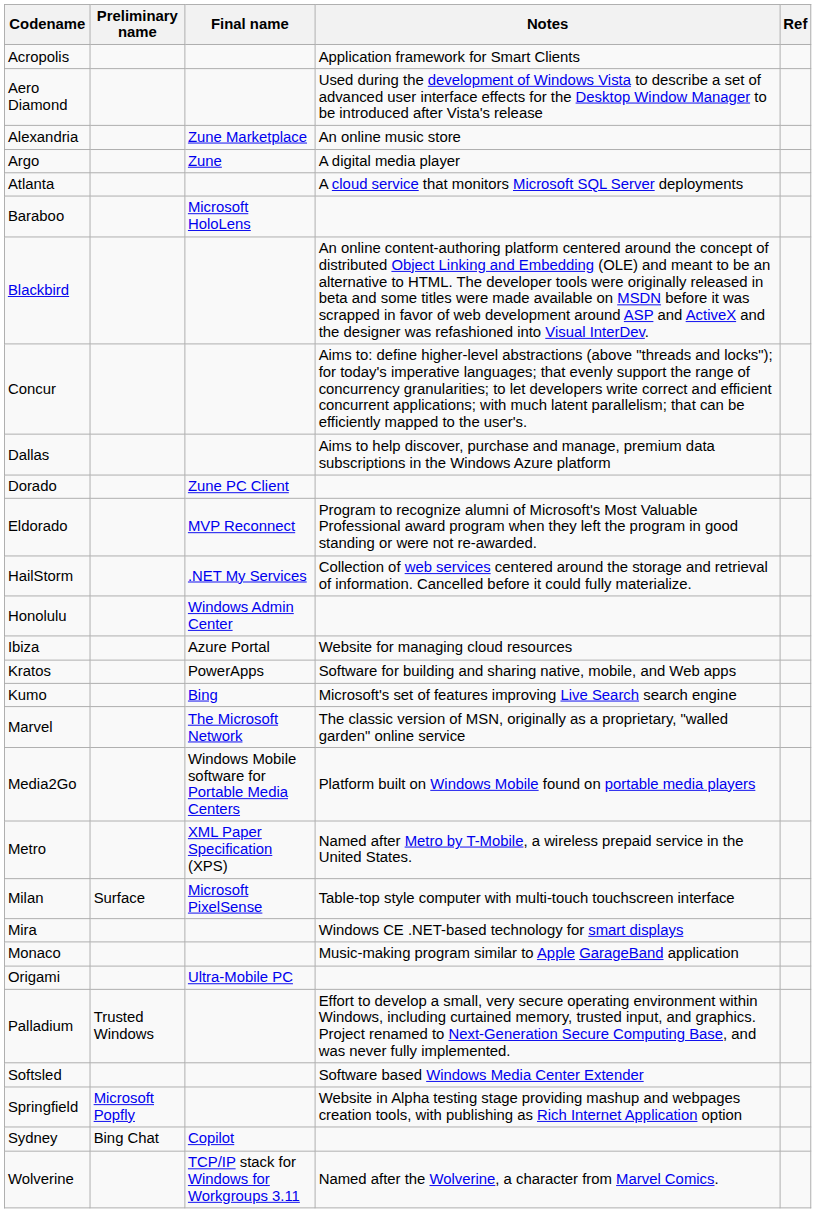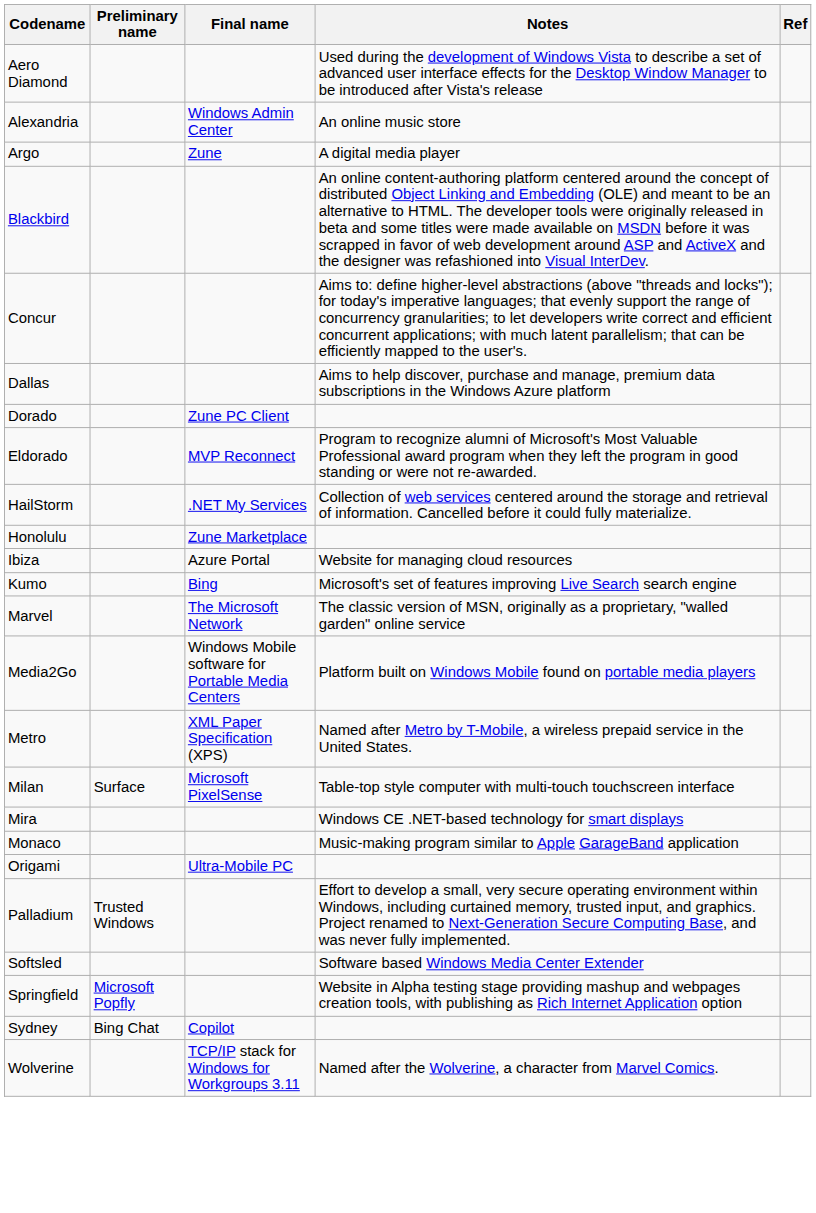 <table class="sortable wikitable">
 <tr>
 <th>Codename</th>
 <th>Preliminary name</th>
 <th>Final name</th>
 <th>Notes</th>
 <th>Ref</th>
-</tr>
-<tr>
-<td>Acropolis</td>
-<td></td>
-<td></td>
-<td>Application framework for Smart Clients</td>
-<td></td>
 </tr>
 <tr>
 <td>Aero Diamond</td>
 <td></td>
 <td></td>
 <td>Used during the <a href='#'>development of Windows Vista</a> to describe a set of advanced user interface effects for the <a href='#'>Desktop Window Manager</a> to be introduced after Vista's release</td>
 <td></td>
 </tr>
 <tr>
 <td>Alexandria</td>
 <td></td>
-<td><a href='#'>Zune Marketplace</a></td>
+<td><a href='#'>Windows Admin Center</a></td>
 <td>An online music store</td>
 <td></td>
 </tr>
 <tr>
 <td>Argo</td>
 <td></td>
 <td><a href='#'>Zune</a></td>
 <td>A digital media player</td>
-<td></td>
-</tr>
-<tr>
-<td>Atlanta</td>
-<td></td>
-<td></td>
-<td>A <a href='#'>cloud service</a> that monitors <a href='#'>Microsoft SQL Server</a> deployments</td>
-<td></td>
-</tr>
-<tr>
-<td>Baraboo</td>
-<td></td>
-<td><a href='#'>Microsoft HoloLens</a></td>
-<td></td>
 <td></td>
 </tr>
 <tr>
 <td><a href='#'>Blackbird</a></td>
 <td></td>
 <td></td>
 <td>An online content-authoring platform centered around the concept of distributed <a href='#'>Object Linking and Embedding</a> (OLE) and meant to be an alternative to HTML. The developer tools were originally released in beta and some titles were made available on <a href='#'>MSDN</a> before it was scrapped in favor of web development around <a href='#'>ASP</a> and <a href='#'>ActiveX</a> and the designer was refashioned into <a href='#'>Visual InterDev</a>.</td>
 <td></td>
 </tr>
 <tr>
 <td>Concur</td>
 <td></td>
 <td></td>
 <td>Aims to: define higher-level abstractions (above "threads and locks"); for today's imperative languages; that evenly support the range of concurrency granularities; to let developers write correct and efficient concurrent applications; with much latent parallelism; that can be efficiently mapped to the user's.</td>
 <td></td>
 </tr>
 <tr>
 <td>Dallas</td>
 <td></td>
 <td></td>
 <td>Aims to help discover, purchase and manage, premium data subscriptions in the Windows Azure platform</td>
 <td></td>
 </tr>
 <tr>
 <td>Dorado</td>
 <td></td>
 <td><a href='#'>Zune PC Client</a></td>
 <td></td>
 <td></td>
 </tr>
 <tr>
 <td>Eldorado</td>
 <td></td>
 <td><a href='#'>MVP Reconnect</a></td>
 <td>Program to recognize alumni of Microsoft's Most Valuable Professional award program when they left the program in good standing or were not re-awarded.</td>
 <td></td>
 </tr>
 <tr>
 <td>HailStorm</td>
 <td></td>
 <td><a href='#'>.NET My Services</a></td>
 <td>Collection of <a href='#'>web services</a> centered around the storage and retrieval of information. Cancelled before it could fully materialize.</td>
 <td></td>
 </tr>
 <tr>
 <td>Honolulu</td>
 <td></td>
-<td><a href='#'>Windows Admin Center</a></td>
+<td><a href='#'>Zune Marketplace</a></td>
 <td></td>
 <td></td>
 </tr>
 <tr>
 <td>Ibiza</td>
 <td></td>
 <td>Azure Portal</td>
 <td>Website for managing cloud resources</td>
-<td></td>
-</tr>
-<tr>
-<td>Kratos</td>
-<td></td>
-<td>PowerApps</td>
-<td>Software for building and sharing native, mobile, and Web apps</td>
 <td></td>
 </tr>
 <tr>
 <td>Kumo</td>
 <td></td>
 <td><a href='#'>Bing</a></td>
 <td>Microsoft's set of features improving <a href='#'>Live Search</a> search engine</td>
 <td></td>
 </tr>
 <tr>
 <td>Marvel</td>
 <td></td>
 <td><a href='#'>The Microsoft Network</a></td>
 <td>The classic version of MSN, originally as a proprietary, "walled garden" online service</td>
 <td></td>
 </tr>
 <tr>
 <td>Media2Go</td>
 <td></td>
 <td>Windows Mobile software for <a href='#'>Portable Media Centers</a></td>
 <td>Platform built on <a href='#'>Windows Mobile</a> found on <a href='#'>portable media players</a></td>
 <td></td>
 </tr>
 <tr>
 <td>Metro</td>
 <td></td>
 <td><a href='#'>XML Paper Specification</a> (XPS)</td>
 <td>Named after <a href='#'>Metro by T-Mobile</a>, a wireless prepaid service in the United States.</td>
 <td></td>
 </tr>
 <tr>
 <td>Milan</td>
 <td>Surface</td>
 <td><a href='#'>Microsoft PixelSense</a></td>
 <td>Table-top style computer with multi-touch touchscreen interface</td>
 <td></td>
 </tr>
 <tr>
 <td>Mira</td>
 <td></td>
 <td></td>
 <td>Windows CE .NET-based technology for <a href='#'>smart displays</a></td>
 <td></td>
 </tr>
 <tr>
 <td>Monaco</td>
 <td></td>
 <td></td>
 <td>Music-making program similar to <a href='#'>Apple</a> <a href='#'>GarageBand</a> application</td>
 <td></td>
 </tr>
 <tr>
 <td>Origami</td>
 <td></td>
 <td><a href='#'>Ultra-Mobile PC</a></td>
 <td></td>
 <td></td>
 </tr>
 <tr>
 <td>Palladium</td>
 <td>Trusted Windows</td>
 <td></td>
 <td>Effort to develop a small, very secure operating environment within Windows, including curtained memory, trusted input, and graphics. Project renamed to <a href='#'>Next-Generation Secure Computing Base</a>, and was never fully implemented.</td>
 <td></td>
 </tr>
 <tr>
 <td>Softsled</td>
 <td></td>
 <td></td>
 <td>Software based <a href='#'>Windows Media Center Extender</a></td>
 <td></td>
 </tr>
 <tr>
 <td>Springfield</td>
 <td><a href='#'>Microsoft Popfly</a></td>
 <td></td>
 <td>Website in Alpha testing stage providing mashup and webpages creation tools, with publishing as <a href='#'>Rich Internet Application</a> option</td>
 <td></td>
 </tr>
 <tr>
 <td>Sydney</td>
 <td>Bing Chat</td>
 <td><a href='#'>Copilot</a></td>
 <td></td>
 <td></td>
 </tr>
 <tr>
 <td>Wolverine</td>
 <td></td>
 <td><a href='#'>TCP/IP</a> stack for <a href='#'>Windows for Workgroups 3.11</a></td>
 <td>Named after the <a href='#'>Wolverine</a>, a character from <a href='#'>Marvel Comics</a>.</td>
 <td></td>
 </tr>
 </table>
